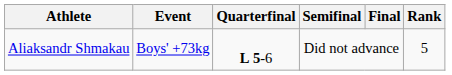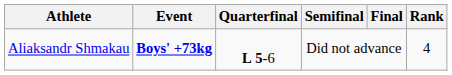 <table class="wikitable" style="text-align:left; font-size:90%">
 <tr>
 <th>Athlete</th>
 <th>Event</th>
 <th>Quarterfinal</th>
 <th>Semifinal</th>
 <th>Final</th>
 <th>Rank</th>
 </tr>
 <tr>
 <td><a href='#'>Aliaksandr Shmakau</a></td>
-<td><a href='#'>Boys' +73kg</a></td>
+<td><strong><a href='#'>Boys' +73kg</a></strong></td>
 <td align=center> <br> <strong>L</strong> <strong>5</strong>-6</td>
 <td align=center colspan=2>Did not advance</td>
-<td align=center>5</td>
+<td align=center>4</td>
 </tr>
 </table>
